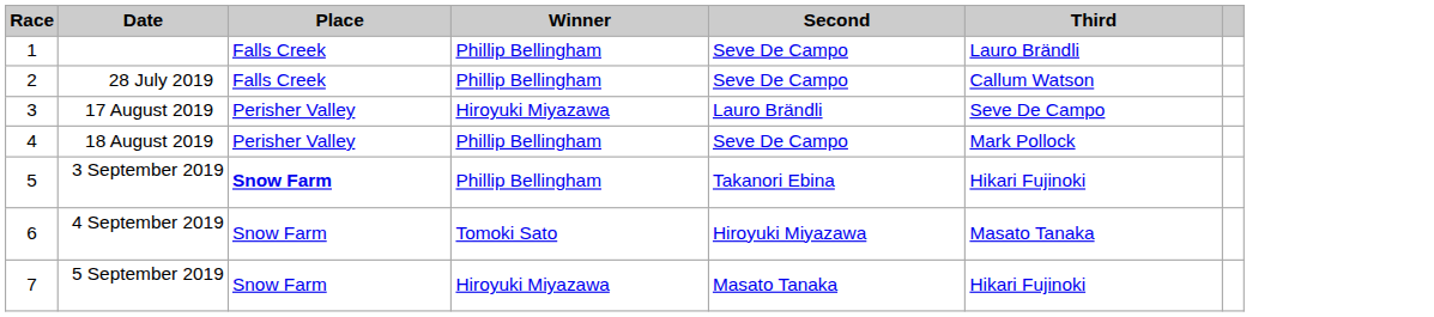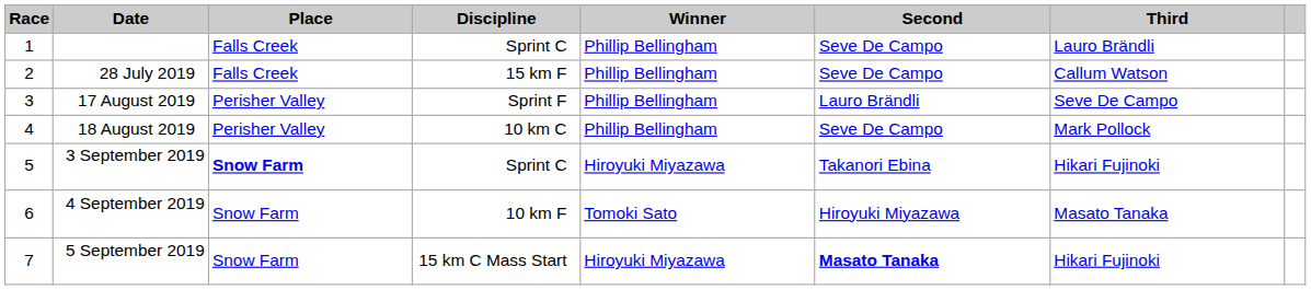 <table class="wikitable plainrowheaders" style="background:#fff; font-size:86%; line-height:16px; border:grey solid 1px; border-collapse:collapse;">
 <tr style="background:#ccc; text-align:center;">
 <th scope="col" style="background:#ccc; width=30 px;">Race</th>
 <th scope="col" style="background:#ccc; width:120px;">Date</th>
 <th scope="col" style="background:#ccc; width:160px;">Place</th>
+<th scope="col" style="background:#ccc; width:130px;">Discipline</th>
 <th scope="col" style="background:#ccc; width:185px;">Winner</th>
 <th scope="col" style="background:#ccc; width:185px;">Second</th>
 <th scope="col" style="background:#ccc; width:185px;">Third</th>
 <th scope="col" style="background:#ccc; width:10px;"></th>
 </tr>
 <tr>
 <td align=center>1</td>
 <td align=right>  </td>
 <td> <a href='#'>Falls Creek</a></td>
+<td align=right>Sprint C  </td>
 <td> <a href='#'>Phillip Bellingham</a></td>
 <td> <a href='#'>Seve De Campo</a></td>
 <td> <a href='#'>Lauro Brändli</a></td>
 <td></td>
 </tr>
 <tr>
 <td align=center>2</td>
 <td align=right>28 July 2019  </td>
 <td> <a href='#'>Falls Creek</a></td>
+<td align=right>15 km F  </td>
 <td> <a href='#'>Phillip Bellingham</a></td>
 <td> <a href='#'>Seve De Campo</a></td>
 <td> <a href='#'>Callum Watson</a></td>
 <td></td>
 </tr>
 <tr>
 <td align=center>3</td>
 <td align=right>17 August 2019  </td>
 <td> <a href='#'>Perisher Valley</a></td>
-<td> <a href='#'>Hiroyuki Miyazawa</a></td>
+<td align=right>Sprint F  </td>
+<td> <a href='#'>Phillip Bellingham</a></td>
 <td> <a href='#'>Lauro Brändli</a></td>
 <td> <a href='#'>Seve De Campo</a></td>
 <td></td>
 </tr>
 <tr>
 <td align=center>4</td>
 <td align=right>18 August 2019  </td>
 <td> <a href='#'>Perisher Valley</a></td>
+<td align=right>10 km C  </td>
 <td> <a href='#'>Phillip Bellingham</a></td>
 <td> <a href='#'>Seve De Campo</a></td>
 <td> <a href='#'>Mark Pollock</a></td>
 <td></td>
 </tr>
 <tr>
 <td align=center>5</td>
 <td align=right>3 September 2019  </td>
 <td><strong> <a href='#'>Snow Farm</a></strong></td>
-<td> <a href='#'>Phillip Bellingham</a></td>
+<td align=right>Sprint C  </td>
+<td> <a href='#'>Hiroyuki Miyazawa</a></td>
 <td> <a href='#'>Takanori Ebina</a></td>
 <td> <a href='#'>Hikari Fujinoki</a></td>
 <td></td>
 </tr>
 <tr>
 <td align=center>6</td>
 <td align=right>4 September 2019  </td>
 <td> <a href='#'>Snow Farm</a></td>
+<td align=right>10 km F  </td>
 <td> <a href='#'>Tomoki Sato</a></td>
 <td> <a href='#'>Hiroyuki Miyazawa</a></td>
 <td> <a href='#'>Masato Tanaka</a></td>
 <td></td>
 </tr>
 <tr>
 <td align=center>7</td>
 <td align=right>5 September 2019  </td>
 <td> <a href='#'>Snow Farm</a></td>
+<td align=right>15 km C Mass Start  </td>
 <td> <a href='#'>Hiroyuki Miyazawa</a></td>
-<td> <a href='#'>Masato Tanaka</a></td>
+<td><strong> <a href='#'>Masato Tanaka</a></strong></td>
 <td> <a href='#'>Hikari Fujinoki</a></td>
 <td></td>
 </tr>
 </table>
